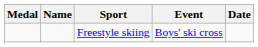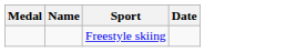 <table class="wikitable sortable" style="font-size: 95%">
 <tr>
 <th>Medal</th>
 <th>Name</th>
 <th>Sport</th>
-<th>Event</th>
 <th>Date</th>
 </tr>
 <tr>
 <td></td>
 <td></td>
 <td><a href='#'>Freestyle skiing</a></td>
-<td><a href='#'>Boys' ski cross</a></td>
 <td></td>
 </tr>
 </table>
